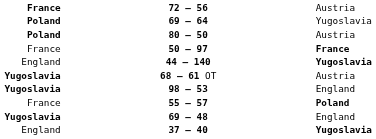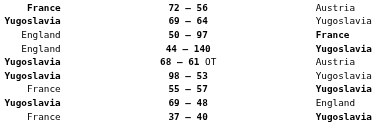 <table width=75% cellspacing=1>
 <tr>
 <th width=25%></th>
 <th width=25%></th>
 <th width=25%></th>
 </tr>
 <tr style=font-size:90%>
 <td align=right><strong>France</strong></td>
 <td align=center><strong>72 – 56</strong></td>
 <td>Austria</td>
 </tr>
 <tr style=font-size:90%>
-<td align=right><strong>Poland</strong></td>
+<td align=right><strong>Yugoslavia</strong></td>
 <td align=center><strong>69 – 64</strong></td>
 <td>Yugoslavia</td>
 </tr>
 <tr style=font-size:90%>
-<td align=right><strong>Poland</strong></td>
-<td align=center><strong>80 – 50</strong></td>
-<td>Austria</td>
-</tr>
-<tr style=font-size:90%>
-<td align=right>France</td>
+<td align=right>England</td>
 <td align=center><strong>50 – 97</strong></td>
 <td><strong>France</strong></td>
 </tr>
 <tr style=font-size:90%>
 <td align=right>England</td>
 <td align=center><strong>44 – 140</strong></td>
 <td><strong>Yugoslavia</strong></td>
 </tr>
 <tr style=font-size:90%>
 <td align=right><strong>Yugoslavia</strong></td>
 <td align=center><strong>68 – 61</strong> OT</td>
 <td>Austria</td>
 </tr>
 <tr style=font-size:90%>
 <td align=right><strong>Yugoslavia</strong></td>
 <td align=center><strong>98 – 53</strong></td>
-<td>England</td>
+<td>Yugoslavia</td>
 </tr>
 <tr style=font-size:90%>
 <td align=right>France</td>
 <td align=center><strong>55 – 57</strong></td>
-<td><strong>Poland</strong></td>
+<td><strong>Yugoslavia</strong></td>
 </tr>
 <tr style=font-size:90%>
 <td align=right><strong>Yugoslavia</strong></td>
 <td align=center><strong>69 – 48</strong></td>
 <td>England</td>
 </tr>
 <tr style=font-size:90%>
-<td align=right>England</td>
+<td align=right>France</td>
 <td align=center><strong>37 – 40</strong></td>
 <td><strong>Yugoslavia</strong></td>
 </tr>
 </table>
